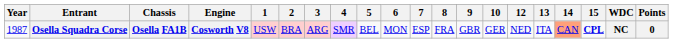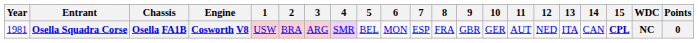 <table class="wikitable" style="text-align:center; font-size:85%">
 <tr>
 <th>Year</th>
 <th>Entrant</th>
 <th>Chassis</th>
 <th>Engine</th>
 <th>1</th>
 <th>2</th>
 <th>3</th>
 <th>4</th>
 <th>5</th>
 <th>6</th>
 <th>7</th>
 <th>8</th>
 <th>9</th>
 <th>10</th>
+<th>11</th>
 <th>12</th>
 <th>13</th>
 <th>14</th>
 <th>15</th>
 <th>WDC</th>
 <th>Points</th>
 </tr>
 <tr>
-<td><a href='#'>1987</a></td>
+<td><a href='#'>1981</a></td>
 <th nowrap><a href='#'>Osella Squadra Corse</a></th>
 <th nowrap><a href='#'>Osella</a> <a href='#'>FA1B</a></th>
 <th nowrap><a href='#'>Cosworth</a> <a href='#'>V8</a></th>
 <td style="background:#FFCFCF;"><a href='#'>USW</a><br></td>
 <td style="background:#FFCFCF;"><a href='#'>BRA</a><br></td>
 <td style="background:#FFCFCF;"><a href='#'>ARG</a> <br></td>
 <td style="background:#EFCFFF;"><a href='#'>SMR</a><br></td>
 <td><a href='#'>BEL</a></td>
 <td><a href='#'>MON</a></td>
 <td><a href='#'>ESP</a></td>
 <td><a href='#'>FRA</a></td>
 <td><a href='#'>GBR</a></td>
 <td><a href='#'>GER</a></td>
+<td><a href='#'>AUT</a></td>
 <td><a href='#'>NED</a></td>
 <td><a href='#'>ITA</a></td>
-<td style="background: lightsalmon;"><a href='#'>CAN</a></td>
+<td><a href='#'>CAN</a></td>
 <td><strong><a href='#'>CPL</a></strong></td>
 <th>NC</th>
 <th>0</th>
 </tr>
 </table>
